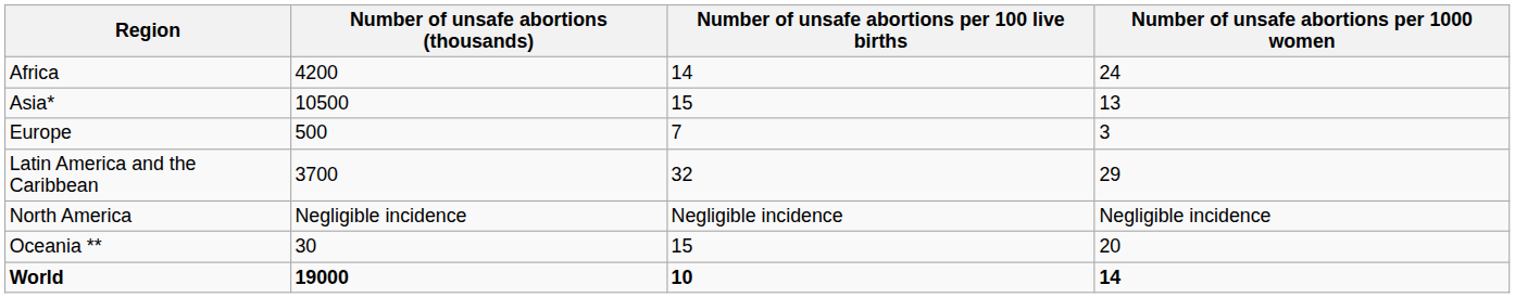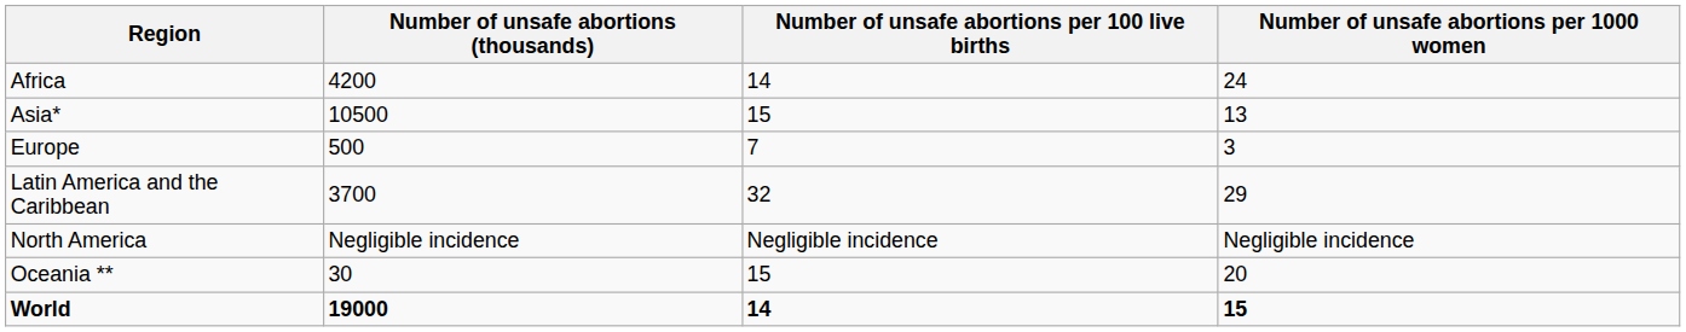 <table class="wikitable">
 <tr>
 <th>Region</th>
 <th>Number of unsafe abortions (thousands)</th>
 <th>Number of unsafe abortions per 100 live births</th>
 <th>Number of unsafe abortions per 1000 women</th>
 </tr>
 <tr>
 <td>Africa</td>
 <td>4200</td>
 <td>14</td>
 <td>24</td>
 </tr>
 <tr>
 <td>Asia*</td>
 <td>10500</td>
 <td>15</td>
 <td>13</td>
 </tr>
 <tr>
 <td>Europe</td>
 <td>500</td>
 <td>7</td>
 <td>3</td>
 </tr>
 <tr>
 <td>Latin America and the Caribbean</td>
 <td>3700</td>
 <td>32</td>
 <td>29</td>
 </tr>
 <tr>
 <td>North America</td>
 <td>Negligible incidence</td>
 <td>Negligible incidence</td>
 <td>Negligible incidence</td>
 </tr>
 <tr>
 <td>Oceania **</td>
 <td>30</td>
 <td>15</td>
 <td>20</td>
 </tr>
 <tr>
 <td><strong>World</strong></td>
 <td><strong>19000</strong></td>
-<td><strong>10</strong></td>
 <td><strong>14</strong></td>
+<td><strong>15</strong></td>
 </tr>
 </table>
